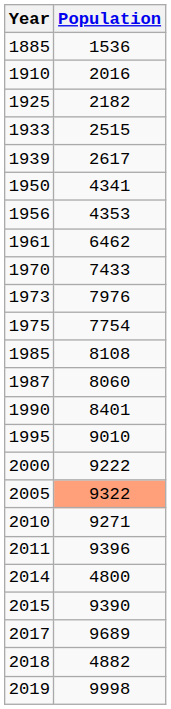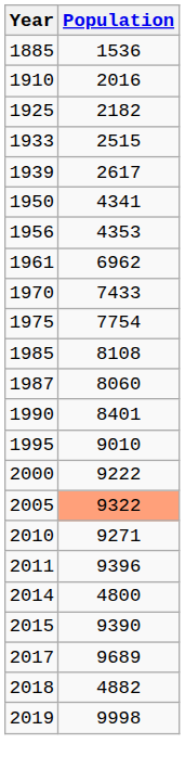 <table class="wikitable sortable" style="text-align:center;">
 <tr>
 <th>Year</th>
 <th><a href='#'>Population</a></th>
 </tr>
 <tr>
 <td>1885</td>
 <td>1536</td>
 </tr>
 <tr>
 <td>1910</td>
 <td>2016</td>
 </tr>
 <tr>
 <td>1925</td>
 <td>2182</td>
 </tr>
 <tr>
 <td>1933</td>
 <td>2515</td>
 </tr>
 <tr>
 <td>1939</td>
 <td>2617</td>
 </tr>
 <tr>
 <td>1950</td>
 <td>4341</td>
 </tr>
 <tr>
 <td>1956</td>
 <td>4353</td>
 </tr>
 <tr>
 <td>1961</td>
-<td>6462</td>
+<td>6962</td>
 </tr>
 <tr>
 <td>1970</td>
 <td>7433</td>
-</tr>
-<tr>
-<td>1973</td>
-<td>7976</td>
 </tr>
 <tr>
 <td>1975</td>
 <td>7754</td>
 </tr>
 <tr>
 <td>1985</td>
 <td>8108</td>
 </tr>
 <tr>
 <td>1987</td>
 <td>8060</td>
 </tr>
 <tr>
 <td>1990</td>
 <td>8401</td>
 </tr>
 <tr>
 <td>1995</td>
 <td>9010</td>
 </tr>
 <tr>
 <td>2000</td>
 <td>9222</td>
 </tr>
 <tr>
 <td>2005</td>
 <td style="background: lightsalmon;">9322</td>
 </tr>
 <tr>
 <td>2010</td>
 <td>9271</td>
 </tr>
 <tr>
 <td>2011</td>
 <td>9396</td>
 </tr>
 <tr>
 <td>2014</td>
 <td>4800</td>
 </tr>
 <tr>
 <td>2015</td>
 <td>9390</td>
 </tr>
 <tr>
 <td>2017</td>
 <td>9689</td>
 </tr>
 <tr>
 <td>2018</td>
 <td>4882</td>
 </tr>
 <tr>
 <td>2019</td>
 <td>9998</td>
 </tr>
 </table>
